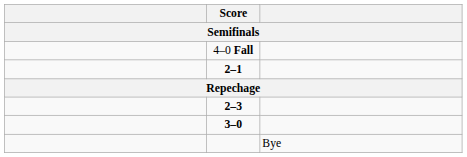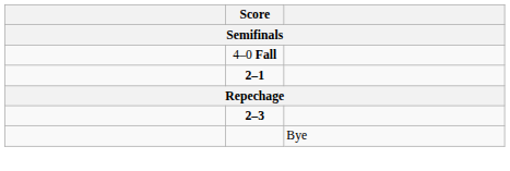 <table class="wikitable" style="text-align: left;">
 <tr>
 <th align="right" width="270"></th>
 <th width="65">Score</th>
 <th align="left" width="270"></th>
 </tr>
 <tr>
 <th colspan="3">Semifinals</th>
 </tr>
 <tr>
 <td><strong></strong></td>
 <td align=center>4–0 <strong>Fall</strong></td>
 <td></td>
 </tr>
 <tr>
 <td><strong></strong></td>
 <td align=center><strong>2–1</strong></td>
 <td></td>
 </tr>
 <tr>
 <th colspan="3">Repechage</th>
 </tr>
 <tr>
 <td></td>
 <td align=center><strong>2–3</strong></td>
 <td><strong></strong></td>
 </tr>
 <tr>
 <td><strong></strong></td>
-<td align=center><strong>3–0</strong></td>
-<td></td>
-</tr>
-<tr>
-<td><strong></strong></td>
 <td align=center></td>
 <td>Bye</td>
 </tr>
 </table>
